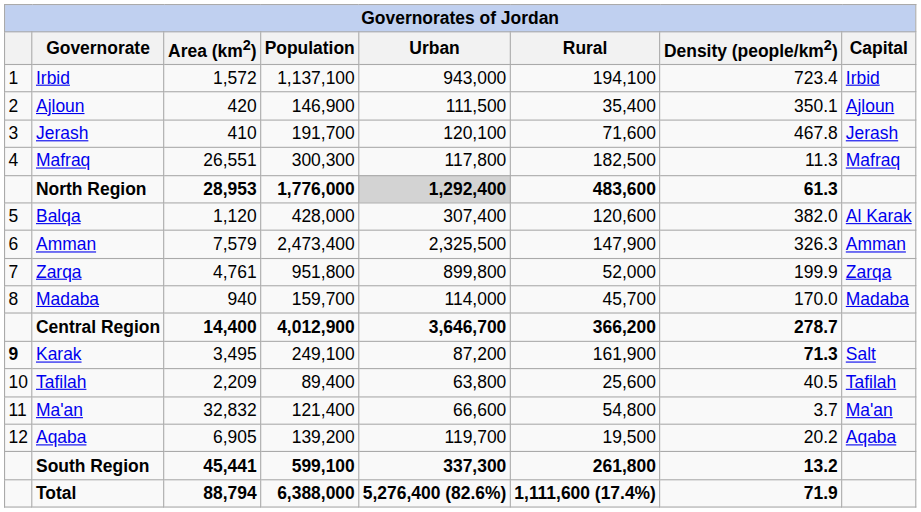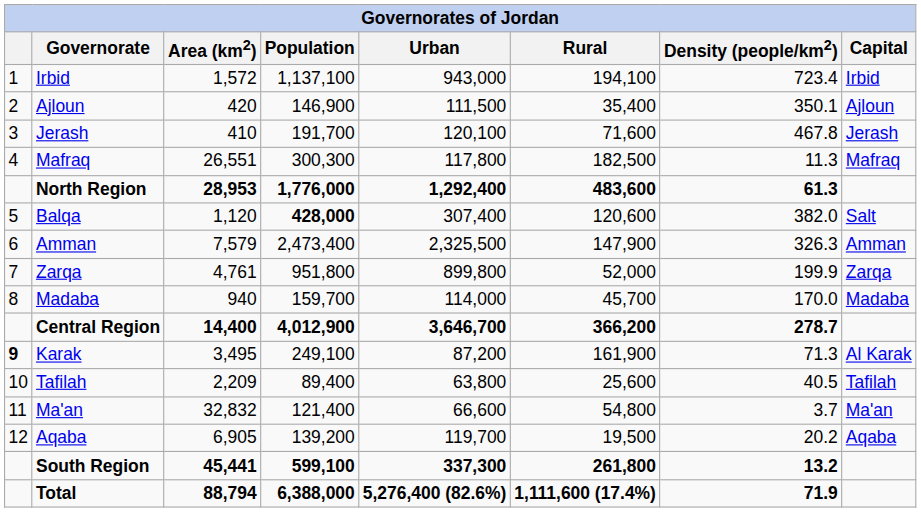 <table class="wikitable sortable" style=" font-size:100%">
 <tr>
 <th align=center style="background:#c0d0f0;" colspan=11>Governorates of Jordan</th>
 </tr>
 <tr>
 <th></th>
 <th>Governorate</th>
 <th>Area (km<sup>2</sup>)</th>
 <th>Population</th>
 <th>Urban</th>
 <th>Rural</th>
 <th>Density (people/km<sup>2</sup>)</th>
 <th>Capital</th>
 </tr>
 <tr>
 <td>1</td>
 <td><a href='#'>Irbid</a></td>
 <td align=right>1,572</td>
 <td align=right>1,137,100</td>
 <td align=right>943,000</td>
 <td align=right>194,100</td>
 <td align=right>723.4</td>
 <td><a href='#'>Irbid</a></td>
 </tr>
 <tr>
 <td>2</td>
 <td><a href='#'>Ajloun</a></td>
 <td align=right>420</td>
 <td align=right>146,900</td>
 <td align=right>111,500</td>
 <td align=right>35,400</td>
 <td align=right>350.1</td>
 <td><a href='#'>Ajloun</a></td>
 </tr>
 <tr>
 <td>3</td>
 <td><a href='#'>Jerash</a></td>
 <td align=right>410</td>
 <td align=right>191,700</td>
 <td align=right>120,100</td>
 <td align=right>71,600</td>
 <td align=right>467.8</td>
 <td><a href='#'>Jerash</a></td>
 </tr>
 <tr>
 <td>4</td>
 <td><a href='#'>Mafraq</a></td>
 <td align=right>26,551</td>
 <td align=right>300,300</td>
 <td align=right>117,800</td>
 <td align=right>182,500</td>
 <td align=right>11.3</td>
 <td><a href='#'>Mafraq</a></td>
 </tr>
 <tr>
 <td></td>
 <td><strong>North Region</strong></td>
 <td align=right><strong>28,953 </strong></td>
 <td align=right><strong>1,776,000</strong></td>
-<td align=right style="background: lightgrey;"><strong>1,292,400</strong></td>
+<td align=right><strong>1,292,400</strong></td>
 <td align=right><strong>483,600</strong></td>
 <td align=right><strong>61.3</strong></td>
 <td></td>
 </tr>
 <tr>
 <td>5</td>
 <td><a href='#'>Balqa</a></td>
 <td align=right>1,120</td>
-<td align=right>428,000</td>
+<td align=right><strong>428,000</strong></td>
 <td align=right>307,400</td>
 <td align=right>120,600</td>
 <td align=right>382.0</td>
-<td><a href='#'>Al Karak</a></td>
+<td><a href='#'>Salt</a></td>
 </tr>
 <tr>
 <td>6</td>
 <td><a href='#'>Amman</a></td>
 <td align=right>7,579</td>
 <td align=right>2,473,400</td>
 <td align=right>2,325,500</td>
 <td align=right>147,900</td>
 <td align=right>326.3</td>
 <td><a href='#'>Amman</a></td>
 </tr>
 <tr>
 <td>7</td>
 <td><a href='#'>Zarqa</a></td>
 <td align=right>4,761</td>
 <td align=right>951,800</td>
 <td align=right>899,800</td>
 <td align=right>52,000</td>
 <td align=right>199.9</td>
 <td><a href='#'>Zarqa</a></td>
 </tr>
 <tr>
 <td>8</td>
 <td><a href='#'>Madaba</a></td>
 <td align=right>940</td>
 <td align=right>159,700</td>
 <td align=right>114,000</td>
 <td align=right>45,700</td>
 <td align=right>170.0</td>
 <td><a href='#'>Madaba</a></td>
 </tr>
 <tr>
 <td></td>
 <td><strong>Central Region</strong></td>
 <td align=right><strong>14,400</strong></td>
 <td align=right><strong>4,012,900</strong></td>
 <td align=right><strong>3,646,700</strong></td>
 <td align=right><strong>366,200</strong></td>
 <td align=right><strong>278.7</strong></td>
 <td></td>
 </tr>
 <tr>
 <td><strong>9</strong></td>
 <td><a href='#'>Karak</a></td>
 <td align=right>3,495</td>
 <td align=right>249,100</td>
 <td align=right>87,200</td>
 <td align=right>161,900</td>
-<td align=right><strong>71.3</strong></td>
-<td><a href='#'>Salt</a></td>
+<td align=right>71.3</td>
+<td><a href='#'>Al Karak</a></td>
 </tr>
 <tr>
 <td>10</td>
 <td><a href='#'>Tafilah</a></td>
 <td align=right>2,209</td>
 <td align=right>89,400</td>
 <td align=right>63,800</td>
 <td align=right>25,600</td>
 <td align=right>40.5</td>
 <td><a href='#'>Tafilah</a></td>
 </tr>
 <tr>
 <td>11</td>
 <td><a href='#'>Ma'an</a></td>
 <td align=right>32,832</td>
 <td align=right>121,400</td>
 <td align=right>66,600</td>
 <td align=right>54,800</td>
 <td align=right>3.7</td>
 <td><a href='#'>Ma'an</a></td>
 </tr>
 <tr>
 <td>12</td>
 <td><a href='#'>Aqaba</a></td>
 <td align=right>6,905</td>
 <td align=right>139,200</td>
 <td align=right>119,700</td>
 <td align=right>19,500</td>
 <td align=right>20.2</td>
 <td><a href='#'>Aqaba</a></td>
 </tr>
 <tr>
 <td></td>
 <td><strong>South Region</strong></td>
 <td align=right><strong>45,441</strong></td>
 <td align=right><strong>599,100</strong></td>
 <td align=right><strong>337,300</strong></td>
 <td align=right><strong>261,800</strong></td>
 <td align=right><strong>13.2</strong></td>
 <td></td>
 </tr>
 <tr>
 <td></td>
 <td><strong>Total</strong></td>
 <td align=right><strong>88,794</strong></td>
 <td align=right><strong>6,388,000</strong></td>
 <td align=right><strong>5,276,400 (82.6%)</strong></td>
 <td align=right><strong>1,111,600 (17.4%)</strong></td>
 <td align=right><strong>71.9</strong></td>
 <td></td>
 </tr>
 </table>
